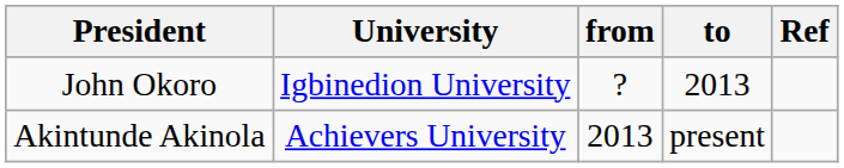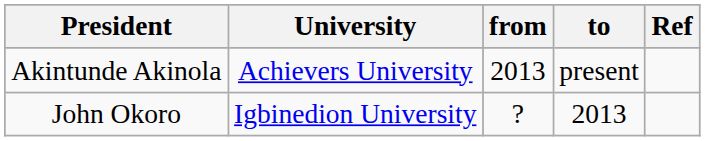 <table class="wikitable" style="text-align:center">
 <tr>
 <th>President</th>
 <th>University</th>
 <th>from</th>
 <th>to</th>
 <th>Ref</th>
 </tr>
 <tr>
+<td>Akintunde Akinola</td>
+<td><a href='#'>Achievers University</a></td>
+<td>2013</td>
+<td>present</td>
+<td></td>
+</tr>
+<tr>
 <td>John Okoro</td>
 <td><a href='#'>Igbinedion University</a></td>
 <td>?</td>
 <td>2013</td>
 <td></td>
 </tr>
-<tr>
-<td>Akintunde Akinola</td>
-<td><a href='#'>Achievers University</a></td>
-<td>2013</td>
-<td>present</td>
-<td></td>
-</tr>
 </table>
